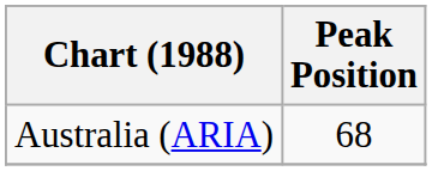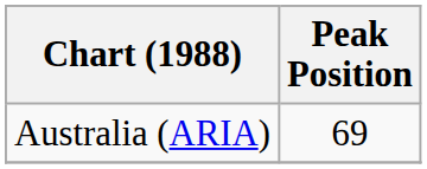 <table class="wikitable plainrowheaders sortable">
 <tr>
 <th>Chart (1988)</th>
 <th>Peak<br>Position</th>
 </tr>
 <tr>
 <td>Australia (<a href='#'>ARIA</a>)</td>
-<td style="text-align:center">68</td>
+<td style="text-align:center">69</td>
 </tr>
 <tr>
 </tr>
 <tr>
 </tr>
 </table>
